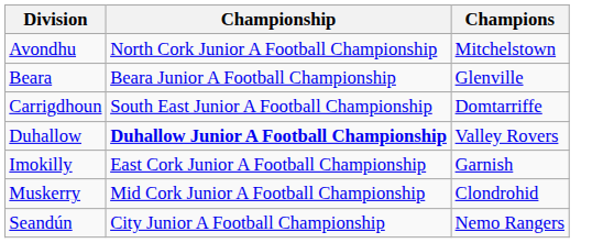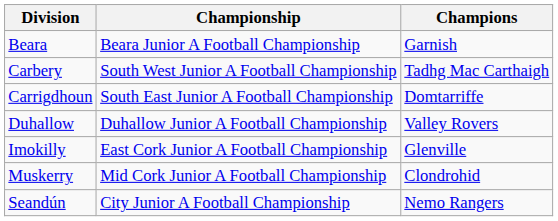 <table class="wikitable">
 <tr>
 <th>Division</th>
 <th>Championship</th>
 <th>Champions</th>
 </tr>
 <tr>
-<td><a href='#'>Avondhu</a></td>
-<td><a href='#'>North Cork Junior A Football Championship</a></td>
-<td><a href='#'>Mitchelstown</a></td>
+<td><a href='#'>Beara</a></td>
+<td><a href='#'>Beara Junior A Football Championship</a></td>
+<td><a href='#'>Garnish</a></td>
 </tr>
 <tr>
-<td><a href='#'>Beara</a></td>
-<td><a href='#'>Beara Junior A Football Championship</a></td>
-<td><a href='#'>Glenville</a></td>
+<td><a href='#'>Carbery</a></td>
+<td><a href='#'>South West Junior A Football Championship</a></td>
+<td><a href='#'>Tadhg Mac Carthaigh</a></td>
 </tr>
 <tr>
 <td><a href='#'>Carrigdhoun</a></td>
 <td><a href='#'>South East Junior A Football Championship</a></td>
 <td><a href='#'>Domtarriffe</a></td>
 </tr>
 <tr>
 <td><a href='#'>Duhallow</a></td>
-<td><strong><a href='#'>Duhallow Junior A Football Championship</a></strong></td>
+<td><a href='#'>Duhallow Junior A Football Championship</a></td>
 <td><a href='#'>Valley Rovers</a></td>
 </tr>
 <tr>
 <td><a href='#'>Imokilly</a></td>
 <td><a href='#'>East Cork Junior A Football Championship</a></td>
-<td><a href='#'>Garnish</a></td>
+<td><a href='#'>Glenville</a></td>
 </tr>
 <tr>
 <td><a href='#'>Muskerry</a></td>
 <td><a href='#'>Mid Cork Junior A Football Championship</a></td>
 <td><a href='#'>Clondrohid</a></td>
 </tr>
 <tr>
 <td><a href='#'>Seandún</a></td>
 <td><a href='#'>City Junior A Football Championship</a></td>
 <td><a href='#'>Nemo Rangers</a></td>
 </tr>
 </table>
